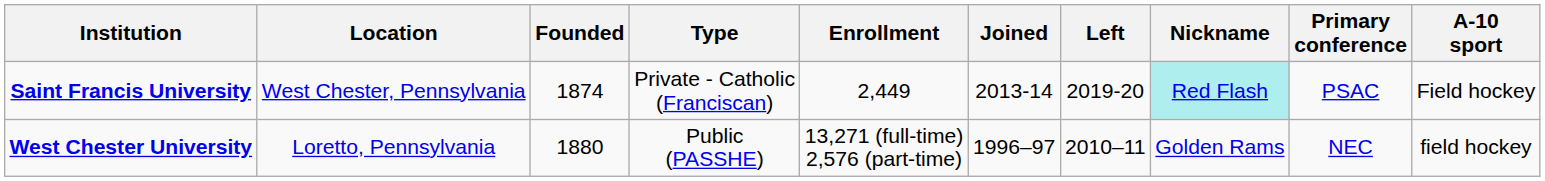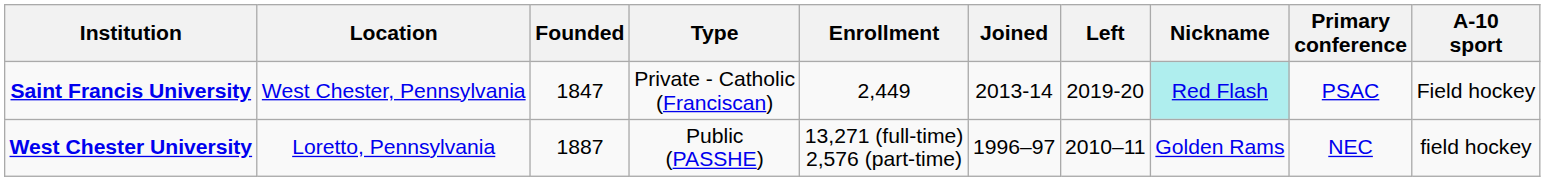 <table class=" sortable wikitable" style="text-align: center">
 <tr>
 <th>Institution</th>
 <th>Location</th>
 <th>Founded</th>
 <th>Type</th>
 <th>Enrollment</th>
 <th>Joined</th>
 <th>Left</th>
 <th>Nickname</th>
 <th>Primary<br>conference</th>
 <th>A-10<br>sport</th>
 </tr>
 <tr>
 <td><strong><a href='#'>Saint Francis University</a></strong></td>
 <td><a href='#'>West Chester, Pennsylvania</a></td>
-<td>1874</td>
+<td>1847</td>
 <td>Private - Catholic<br>(<a href='#'>Franciscan</a>)</td>
 <td>2,449</td>
 <td>2013-14</td>
 <td>2019-20</td>
 <td style="background: paleturquoise;"><a href='#'>Red Flash</a></td>
 <td><a href='#'>PSAC</a></td>
 <td>Field hockey</td>
 </tr>
 <tr>
 <td><strong><a href='#'>West Chester University</a></strong></td>
 <td><a href='#'>Loretto, Pennsylvania</a></td>
-<td>1880</td>
+<td>1887</td>
 <td>Public<br>(<a href='#'>PASSHE</a>)</td>
 <td>13,271 (full-time)<br>2,576 (part-time)</td>
 <td>1996–97</td>
 <td>2010–11</td>
 <td><a href='#'>Golden Rams</a></td>
 <td><a href='#'>NEC</a></td>
 <td>field hockey</td>
 </tr>
 </table>
